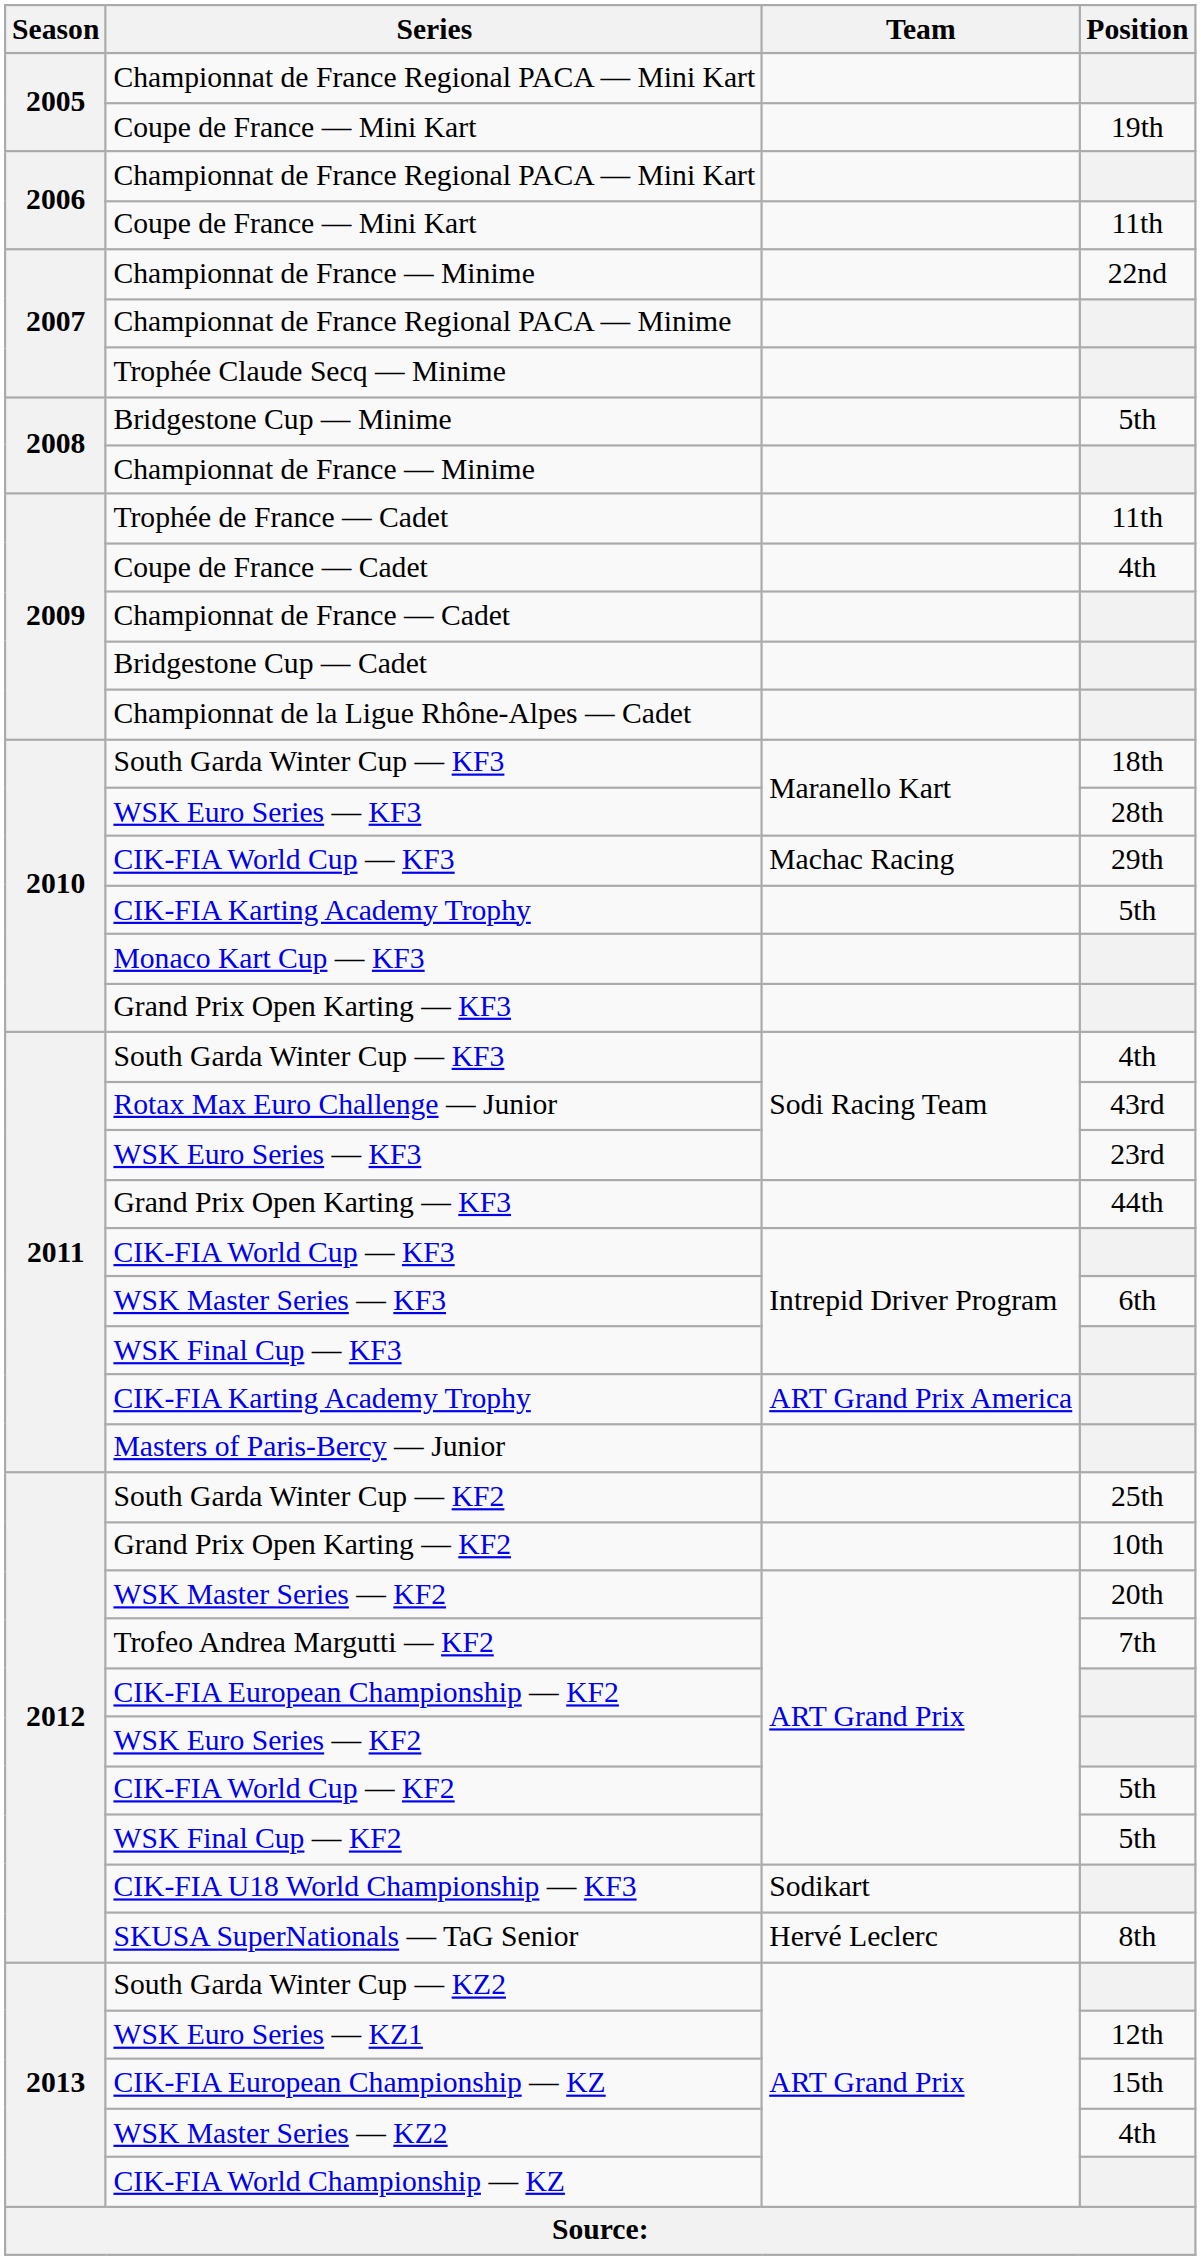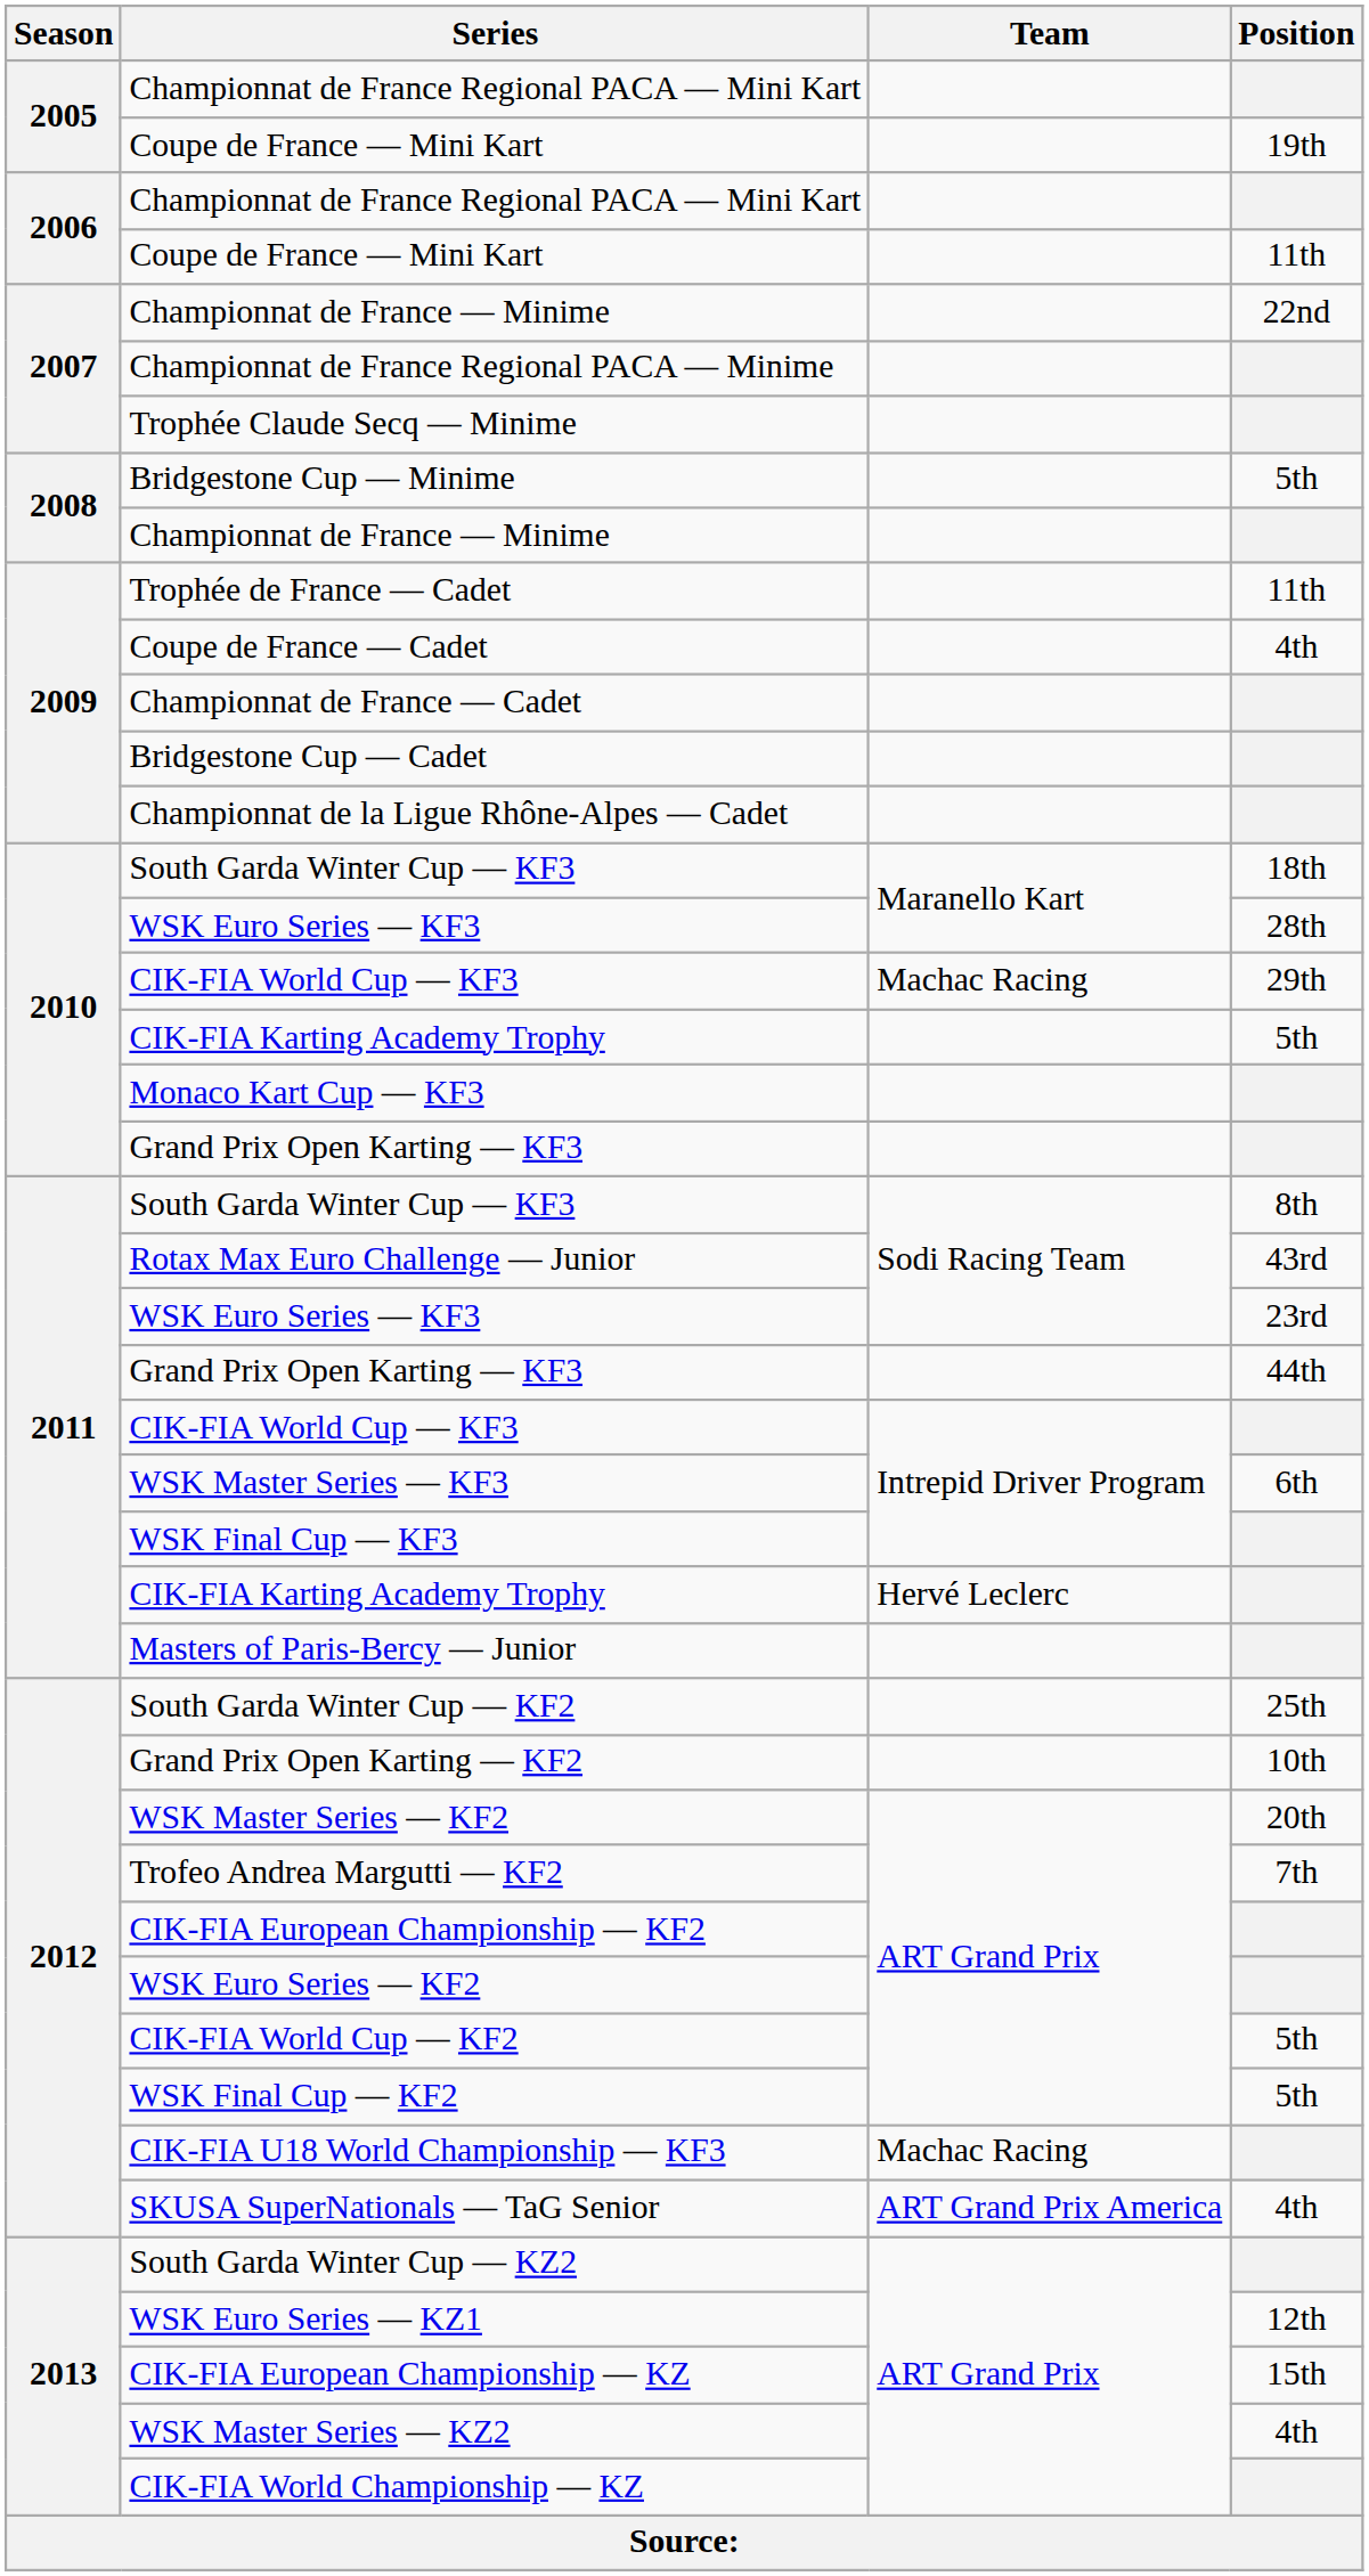 <table class="wikitable" style="font-size: 85%; text-align:center">
 <tr>
 <th>Season</th>
 <th>Series</th>
 <th>Team</th>
 <th>Position</th>
 </tr>
 <tr>
 <th rowspan="2">2005</th>
 <td align=left>Championnat de France Regional PACA — Mini Kart</td>
 <td></td>
 <th></th>
 </tr>
 <tr>
 <td align=left>Coupe de France — Mini Kart</td>
 <td></td>
 <td>19th</td>
 </tr>
 <tr>
 <th rowspan="2">2006</th>
 <td align=left>Championnat de France Regional PACA — Mini Kart</td>
 <td></td>
 <th></th>
 </tr>
 <tr>
 <td align=left>Coupe de France — Mini Kart</td>
 <td></td>
 <td>11th</td>
 </tr>
 <tr>
 <th rowspan="3">2007</th>
 <td align=left>Championnat de France — Minime</td>
 <td></td>
 <td>22nd</td>
 </tr>
 <tr>
 <td align=left>Championnat de France Regional PACA — Minime</td>
 <td></td>
 <th></th>
 </tr>
 <tr>
 <td align=left>Trophée Claude Secq — Minime</td>
 <td></td>
 <th></th>
 </tr>
 <tr>
 <th rowspan="2">2008</th>
 <td align=left>Bridgestone Cup — Minime</td>
 <td></td>
 <td>5th</td>
 </tr>
 <tr>
 <td align=left>Championnat de France — Minime</td>
 <td></td>
 <th></th>
 </tr>
 <tr>
 <th rowspan="5">2009</th>
 <td align=left>Trophée de France — Cadet</td>
 <td></td>
 <td>11th</td>
 </tr>
 <tr>
 <td align=left>Coupe de France — Cadet</td>
 <td></td>
 <td>4th</td>
 </tr>
 <tr>
 <td align=left>Championnat de France — Cadet</td>
 <td></td>
 <th></th>
 </tr>
 <tr>
 <td align=left>Bridgestone Cup — Cadet</td>
 <td></td>
 <th></th>
 </tr>
 <tr>
 <td align=left>Championnat de la Ligue Rhône-Alpes — Cadet</td>
 <td></td>
 <th></th>
 </tr>
 <tr>
 <th rowspan="6">2010</th>
 <td align=left>South Garda Winter Cup — <a href='#'>KF3</a></td>
 <td rowspan="2" align=left>Maranello Kart</td>
 <td>18th</td>
 </tr>
 <tr>
 <td align=left><a href='#'>WSK Euro Series</a> — <a href='#'>KF3</a></td>
 <td>28th</td>
 </tr>
 <tr>
 <td align=left><a href='#'>CIK-FIA World Cup</a> — <a href='#'>KF3</a></td>
 <td align=left>Machac Racing</td>
 <td>29th</td>
 </tr>
 <tr>
 <td align=left><a href='#'>CIK-FIA Karting Academy Trophy</a></td>
 <td></td>
 <td>5th</td>
 </tr>
 <tr>
 <td align=left><a href='#'>Monaco Kart Cup</a> — <a href='#'>KF3</a></td>
 <td></td>
 <th></th>
 </tr>
 <tr>
 <td align=left>Grand Prix Open Karting — <a href='#'>KF3</a></td>
 <td></td>
 <th></th>
 </tr>
 <tr>
 <th rowspan="9">2011</th>
 <td align=left>South Garda Winter Cup — <a href='#'>KF3</a></td>
 <td rowspan="3" align=left>Sodi Racing Team</td>
-<td>4th</td>
+<td>8th</td>
 </tr>
 <tr>
 <td align=left><a href='#'>Rotax Max Euro Challenge</a> — Junior</td>
 <td>43rd</td>
 </tr>
 <tr>
 <td align=left><a href='#'>WSK Euro Series</a> — <a href='#'>KF3</a></td>
 <td>23rd</td>
 </tr>
 <tr>
 <td align=left>Grand Prix Open Karting — <a href='#'>KF3</a></td>
 <td></td>
 <td>44th</td>
 </tr>
 <tr>
 <td align=left><a href='#'>CIK-FIA World Cup</a> — <a href='#'>KF3</a></td>
 <td rowspan="3" align=left>Intrepid Driver Program</td>
 <th></th>
 </tr>
 <tr>
 <td align=left><a href='#'>WSK Master Series</a> — <a href='#'>KF3</a></td>
 <td>6th</td>
 </tr>
 <tr>
 <td align=left><a href='#'>WSK Final Cup</a> — <a href='#'>KF3</a></td>
 <th></th>
 </tr>
 <tr>
 <td align=left><a href='#'>CIK-FIA Karting Academy Trophy</a></td>
-<td align=left><a href='#'>ART Grand Prix America</a></td>
+<td align=left>Hervé Leclerc</td>
 <th></th>
 </tr>
 <tr>
 <td align=left><a href='#'>Masters of Paris-Bercy</a> — Junior</td>
 <td></td>
 <th></th>
 </tr>
 <tr>
 <th rowspan="10">2012</th>
 <td align=left>South Garda Winter Cup — <a href='#'>KF2</a></td>
 <td></td>
 <td>25th</td>
 </tr>
 <tr>
 <td align=left>Grand Prix Open Karting — <a href='#'>KF2</a></td>
 <td></td>
 <td>10th</td>
 </tr>
 <tr>
 <td align=left><a href='#'>WSK Master Series</a> — <a href='#'>KF2</a></td>
 <td rowspan="6" align=left><a href='#'>ART Grand Prix</a></td>
 <td>20th</td>
 </tr>
 <tr>
 <td align=left>Trofeo Andrea Margutti — <a href='#'>KF2</a></td>
 <td>7th</td>
 </tr>
 <tr>
 <td align=left><a href='#'>CIK-FIA European Championship</a> — <a href='#'>KF2</a></td>
 <th></th>
 </tr>
 <tr>
 <td align=left><a href='#'>WSK Euro Series</a> — <a href='#'>KF2</a></td>
 <th></th>
 </tr>
 <tr>
 <td align=left><a href='#'>CIK-FIA World Cup</a> — <a href='#'>KF2</a></td>
 <td>5th</td>
 </tr>
 <tr>
 <td align=left><a href='#'>WSK Final Cup</a> — <a href='#'>KF2</a></td>
 <td>5th</td>
 </tr>
 <tr>
 <td align=left><a href='#'>CIK-FIA U18 World Championship</a> — <a href='#'>KF3</a></td>
-<td align=left>Sodikart</td>
+<td align=left>Machac Racing</td>
 <th></th>
 </tr>
 <tr>
 <td align=left><a href='#'>SKUSA SuperNationals</a> — TaG Senior</td>
-<td align=left>Hervé Leclerc</td>
-<td>8th</td>
+<td align=left><a href='#'>ART Grand Prix America</a></td>
+<td>4th</td>
 </tr>
 <tr>
 <th rowspan="5">2013</th>
 <td align=left>South Garda Winter Cup — <a href='#'>KZ2</a></td>
 <td rowspan="5" align=left><a href='#'>ART Grand Prix</a></td>
 <th></th>
 </tr>
 <tr>
 <td align=left><a href='#'>WSK Euro Series</a> — <a href='#'>KZ1</a></td>
 <td>12th</td>
 </tr>
 <tr>
 <td align=left><a href='#'>CIK-FIA European Championship</a> — <a href='#'>KZ</a></td>
 <td>15th</td>
 </tr>
 <tr>
 <td align=left><a href='#'>WSK Master Series</a> — <a href='#'>KZ2</a></td>
 <td>4th</td>
 </tr>
 <tr>
 <td align=left><a href='#'>CIK-FIA World Championship</a> — <a href='#'>KZ</a></td>
 <th></th>
 </tr>
 <tr>
 <th colspan="4">Source:</th>
 </tr>
 </table>
